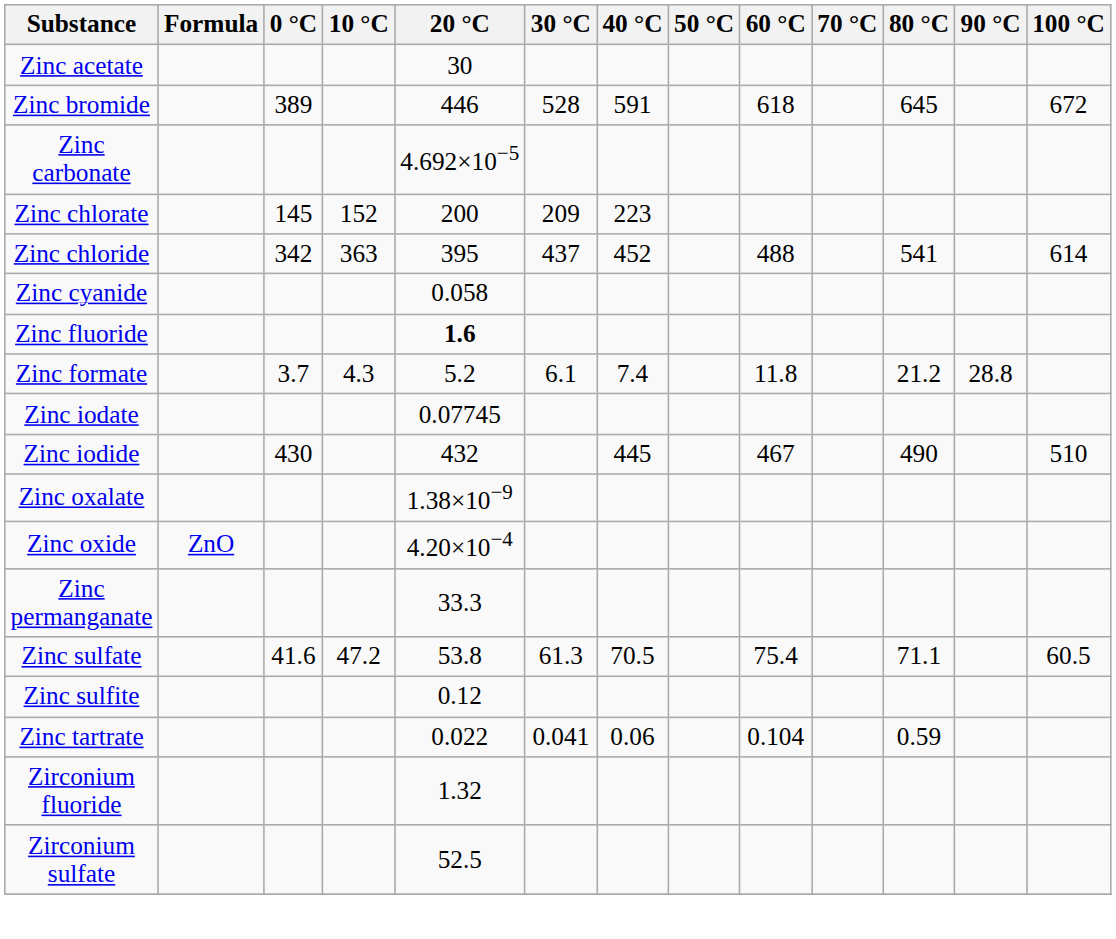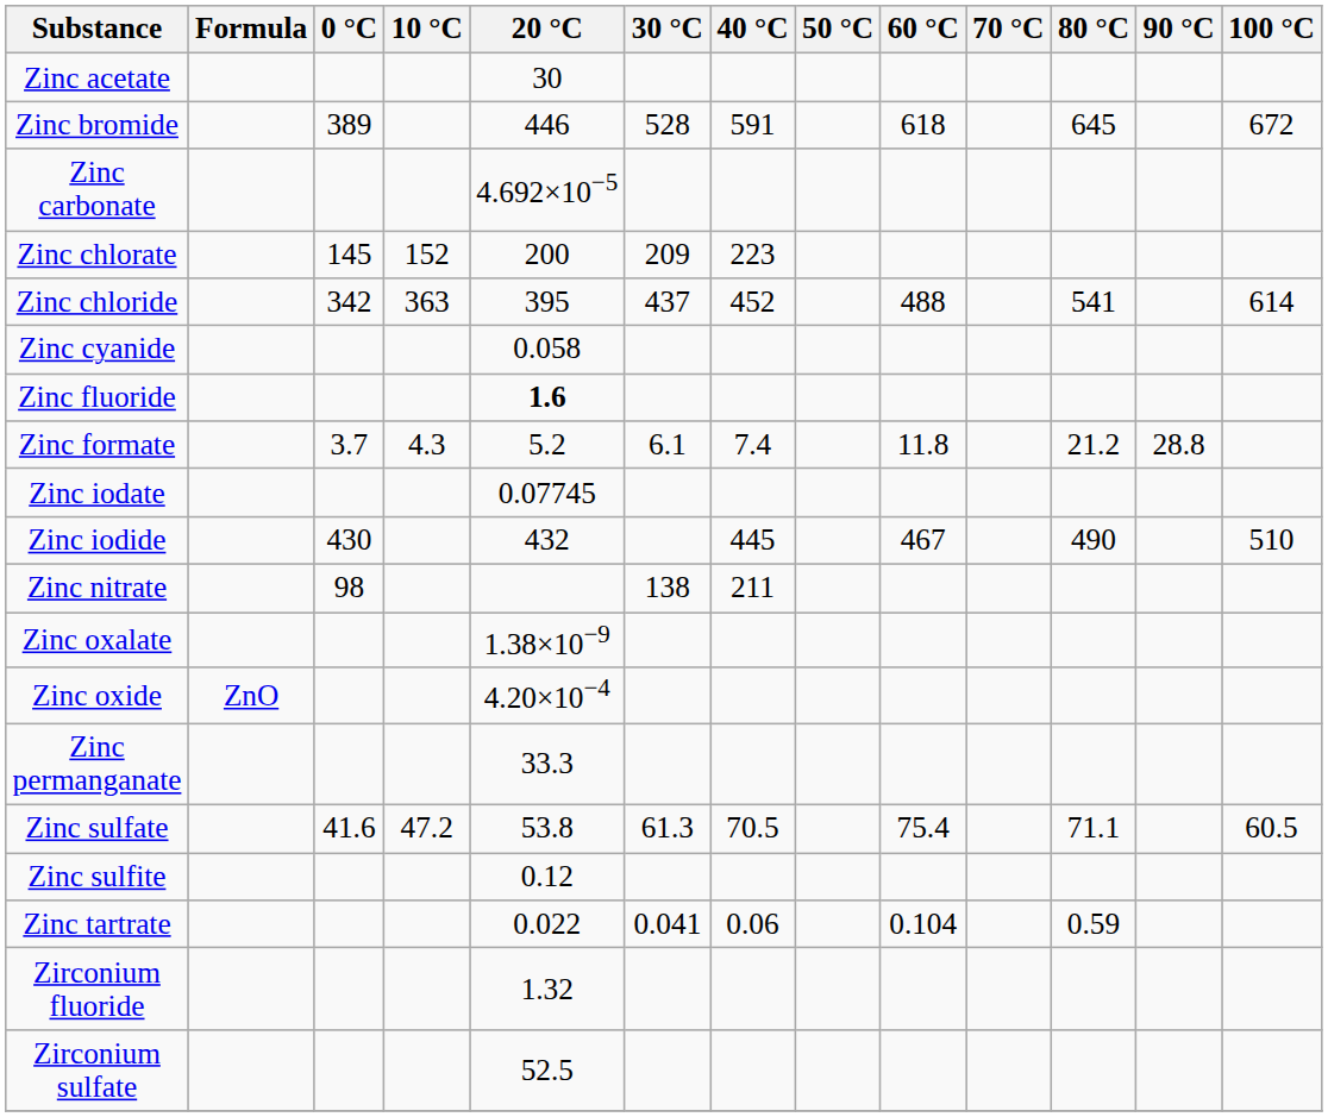 <table class="wikitable sticky-header sortable" style="text-align:center;font-size: 10ml;">
 <tr>
 <th scope="col" style="width: 4em;">Substance</th>
 <th scope="col" class="unsortable" style="width: 3em;">Formula</th>
 <th scope="col">0 °C</th>
 <th scope="col">10 °C</th>
 <th scope="col">20 °C</th>
 <th scope="col">30 °C</th>
 <th scope="col">40 °C</th>
 <th scope="col">50 °C</th>
 <th scope="col">60 °C</th>
 <th scope="col">70 °C</th>
 <th scope="col">80 °C</th>
 <th scope="col">90 °C</th>
 <th scope="col">100 °C</th>
 </tr>
 <tr>
 <td><a href='#'>Zinc acetate</a></td>
 <td><a href='#'></a></td>
 <td></td>
 <td></td>
 <td>30</td>
 <td></td>
 <td></td>
 <td></td>
 <td></td>
 <td></td>
 <td></td>
 <td></td>
 <td></td>
 </tr>
 <tr>
 <td><a href='#'>Zinc bromide</a></td>
 <td><a href='#'></a></td>
 <td>389</td>
 <td></td>
 <td>446</td>
 <td>528</td>
 <td>591</td>
 <td></td>
 <td>618</td>
 <td></td>
 <td>645</td>
 <td></td>
 <td>672</td>
 </tr>
 <tr>
 <td><a href='#'>Zinc carbonate</a></td>
 <td><a href='#'></a></td>
 <td></td>
 <td></td>
 <td>4.692×10<sup>−5</sup></td>
 <td></td>
 <td></td>
 <td></td>
 <td></td>
 <td></td>
 <td></td>
 <td></td>
 <td></td>
 </tr>
 <tr>
 <td><a href='#'>Zinc chlorate</a></td>
 <td><a href='#'></a></td>
 <td>145</td>
 <td>152</td>
 <td>200</td>
 <td>209</td>
 <td>223</td>
 <td></td>
 <td></td>
 <td></td>
 <td></td>
 <td></td>
 <td></td>
 </tr>
 <tr>
 <td><a href='#'>Zinc chloride</a></td>
 <td><a href='#'></a></td>
 <td>342</td>
 <td>363</td>
 <td>395</td>
 <td>437</td>
 <td>452</td>
 <td></td>
 <td>488</td>
 <td></td>
 <td>541</td>
 <td></td>
 <td>614</td>
 </tr>
 <tr>
 <td><a href='#'>Zinc cyanide</a></td>
 <td><a href='#'></a></td>
 <td></td>
 <td></td>
 <td>0.058</td>
 <td></td>
 <td></td>
 <td></td>
 <td></td>
 <td></td>
 <td></td>
 <td></td>
 <td></td>
 </tr>
 <tr>
 <td><a href='#'>Zinc fluoride</a></td>
 <td><a href='#'></a></td>
 <td></td>
 <td></td>
 <td><strong>1.6</strong></td>
 <td></td>
 <td></td>
 <td></td>
 <td></td>
 <td></td>
 <td></td>
 <td></td>
 <td></td>
 </tr>
 <tr>
 <td><a href='#'>Zinc formate</a></td>
 <td><a href='#'></a></td>
 <td>3.7</td>
 <td>4.3</td>
 <td>5.2</td>
 <td>6.1</td>
 <td>7.4</td>
 <td></td>
 <td>11.8</td>
 <td></td>
 <td>21.2</td>
 <td>28.8</td>
 <td 38></td>
 </tr>
 <tr>
 <td><a href='#'>Zinc iodate</a></td>
 <td><a href='#'></a></td>
 <td></td>
 <td></td>
 <td>0.07745</td>
 <td></td>
 <td></td>
 <td></td>
 <td></td>
 <td></td>
 <td></td>
 <td></td>
 <td></td>
 </tr>
 <tr>
 <td><a href='#'>Zinc iodide</a></td>
 <td><a href='#'></a></td>
 <td>430</td>
 <td></td>
 <td>432</td>
 <td></td>
 <td>445</td>
 <td></td>
 <td>467</td>
 <td></td>
 <td>490</td>
 <td></td>
 <td>510</td>
 </tr>
 <tr>
+<td><a href='#'>Zinc nitrate</a></td>
+<td><a href='#'></a></td>
+<td>98</td>
+<td></td>
+<td></td>
+<td>138</td>
+<td>211</td>
+<td></td>
+<td></td>
+<td></td>
+<td></td>
+<td></td>
+<td></td>
+</tr>
+<tr>
 <td><a href='#'>Zinc oxalate</a></td>
 <td><a href='#'></a></td>
 <td></td>
 <td></td>
 <td>1.38×10<sup>−9</sup></td>
 <td></td>
 <td></td>
 <td></td>
 <td></td>
 <td></td>
 <td></td>
 <td></td>
 <td></td>
 </tr>
 <tr>
 <td><a href='#'>Zinc oxide</a></td>
 <td><a href='#'>ZnO</a></td>
 <td></td>
 <td></td>
 <td>4.20×10<sup>−4</sup></td>
 <td></td>
 <td></td>
 <td></td>
 <td></td>
 <td></td>
 <td></td>
 <td></td>
 <td></td>
 </tr>
 <tr>
 <td><a href='#'>Zinc permanganate</a></td>
 <td><a href='#'></a></td>
 <td></td>
 <td></td>
 <td>33.3</td>
 <td></td>
 <td></td>
 <td></td>
 <td></td>
 <td></td>
 <td></td>
 <td></td>
 <td></td>
 </tr>
 <tr>
 <td><a href='#'>Zinc sulfate</a></td>
 <td><a href='#'></a></td>
 <td>41.6</td>
 <td>47.2</td>
 <td>53.8</td>
 <td>61.3</td>
 <td>70.5</td>
 <td></td>
 <td>75.4</td>
 <td></td>
 <td>71.1</td>
 <td></td>
 <td>60.5</td>
 </tr>
 <tr>
 <td><a href='#'>Zinc sulfite</a></td>
 <td><a href='#'></a></td>
 <td></td>
 <td></td>
 <td>0.12</td>
 <td></td>
 <td></td>
 <td></td>
 <td></td>
 <td></td>
 <td></td>
 <td></td>
 <td></td>
 </tr>
 <tr>
 <td><a href='#'>Zinc tartrate</a></td>
 <td><a href='#'></a></td>
 <td></td>
 <td></td>
 <td>0.022</td>
 <td>0.041</td>
 <td>0.06</td>
 <td></td>
 <td>0.104</td>
 <td></td>
 <td>0.59</td>
 <td></td>
 <td></td>
 </tr>
 <tr>
 <td><a href='#'>Zirconium fluoride</a></td>
 <td><a href='#'></a></td>
 <td></td>
 <td></td>
 <td>1.32</td>
 <td></td>
 <td></td>
 <td></td>
 <td></td>
 <td></td>
 <td></td>
 <td></td>
 <td></td>
 </tr>
 <tr>
 <td><a href='#'>Zirconium sulfate</a></td>
 <td><a href='#'></a></td>
 <td></td>
 <td></td>
 <td>52.5</td>
 <td></td>
 <td></td>
 <td></td>
 <td></td>
 <td></td>
 <td></td>
 <td></td>
 <td></td>
 </tr>
 <tr>
 </tr>
 </table>
